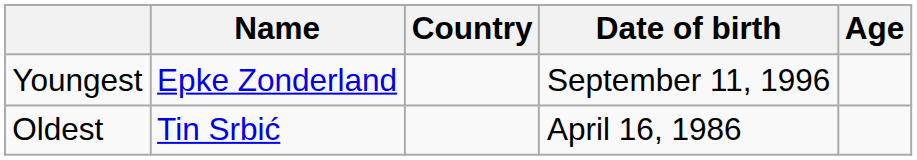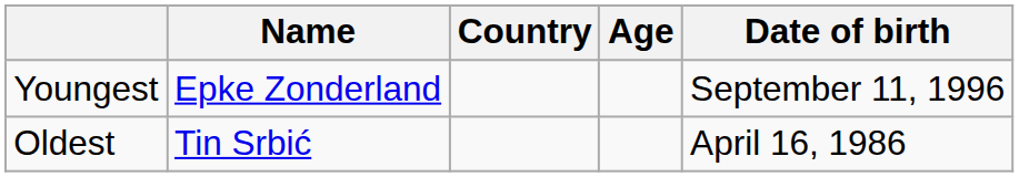 <table class="wikitable">
 <tr>
 <th></th>
 <th>Name</th>
 <th>Country</th>
+<th>Age</th>
 <th>Date of birth</th>
-<th>Age</th>
 </tr>
 <tr>
 <td>Youngest</td>
 <td><a href='#'>Epke Zonderland</a></td>
 <td></td>
+<td></td>
 <td>September 11, 1996</td>
-<td></td>
 </tr>
 <tr>
 <td>Oldest</td>
 <td><a href='#'>Tin Srbić</a></td>
 <td></td>
+<td></td>
 <td>April 16, 1986</td>
-<td></td>
 </tr>
 </table>
